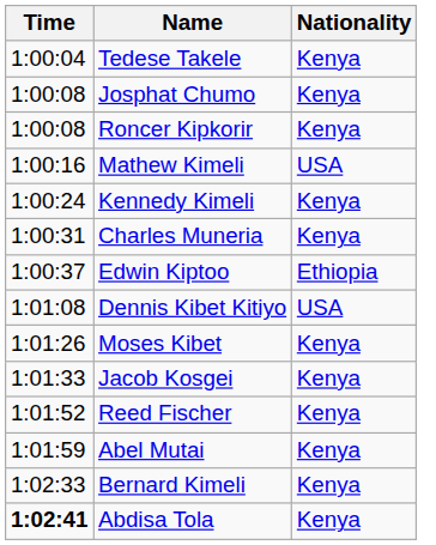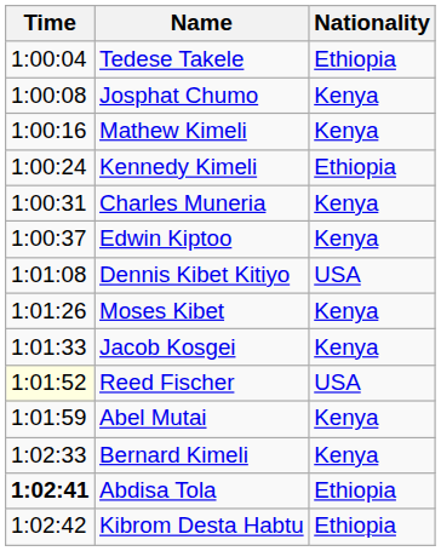 <table class="wikitable mw-collapsible mw-collapsed">
 <tr>
 <th>Time</th>
 <th>Name</th>
 <th>Nationality</th>
 </tr>
 <tr>
 <td>1:00:04</td>
 <td><a href='#'>Tedese Takele</a></td>
-<td><a href='#'>Kenya</a></td>
+<td><a href='#'>Ethiopia</a></td>
 </tr>
 <tr>
 <td>1:00:08</td>
 <td><a href='#'>Josphat Chumo</a></td>
 <td><a href='#'>Kenya</a></td>
 </tr>
 <tr>
-<td>1:00:08</td>
-<td><a href='#'>Roncer Kipkorir</a></td>
-<td><a href='#'>Kenya</a></td>
-</tr>
-<tr>
 <td>1:00:16</td>
 <td><a href='#'>Mathew Kimeli</a></td>
-<td><a href='#'>USA</a></td>
+<td><a href='#'>Kenya</a></td>
 </tr>
 <tr>
 <td>1:00:24</td>
 <td><a href='#'>Kennedy Kimeli</a></td>
-<td><a href='#'>Kenya</a></td>
+<td><a href='#'>Ethiopia</a></td>
 </tr>
 <tr>
 <td>1:00:31</td>
 <td><a href='#'>Charles Muneria</a></td>
 <td><a href='#'>Kenya</a></td>
 </tr>
 <tr>
 <td>1:00:37</td>
 <td><a href='#'>Edwin Kiptoo</a></td>
-<td><a href='#'>Ethiopia</a></td>
+<td><a href='#'>Kenya</a></td>
 </tr>
 <tr>
 <td>1:01:08</td>
 <td><a href='#'>Dennis Kibet Kitiyo</a></td>
 <td><a href='#'>USA</a></td>
 </tr>
 <tr>
 <td>1:01:26</td>
 <td><a href='#'>Moses Kibet</a></td>
 <td><a href='#'>Kenya</a></td>
 </tr>
 <tr>
 <td>1:01:33</td>
 <td><a href='#'>Jacob Kosgei</a></td>
 <td><a href='#'>Kenya</a></td>
 </tr>
 <tr>
-<td>1:01:52</td>
+<td style="background: lightyellow;">1:01:52</td>
 <td><a href='#'>Reed Fischer</a></td>
-<td><a href='#'>Kenya</a></td>
+<td><a href='#'>USA</a></td>
 </tr>
 <tr>
 <td>1:01:59</td>
 <td><a href='#'>Abel Mutai</a></td>
 <td><a href='#'>Kenya</a></td>
 </tr>
 <tr>
 <td>1:02:33</td>
 <td><a href='#'>Bernard Kimeli</a></td>
 <td><a href='#'>Kenya</a></td>
 </tr>
 <tr>
 <td><strong>1:02:41</strong></td>
 <td><a href='#'>Abdisa Tola</a></td>
-<td><a href='#'>Kenya</a></td>
+<td><a href='#'>Ethiopia</a></td>
+</tr>
+<tr>
+<td>1:02:42</td>
+<td><a href='#'>Kibrom Desta Habtu</a></td>
+<td><a href='#'>Ethiopia</a></td>
 </tr>
 </table>
